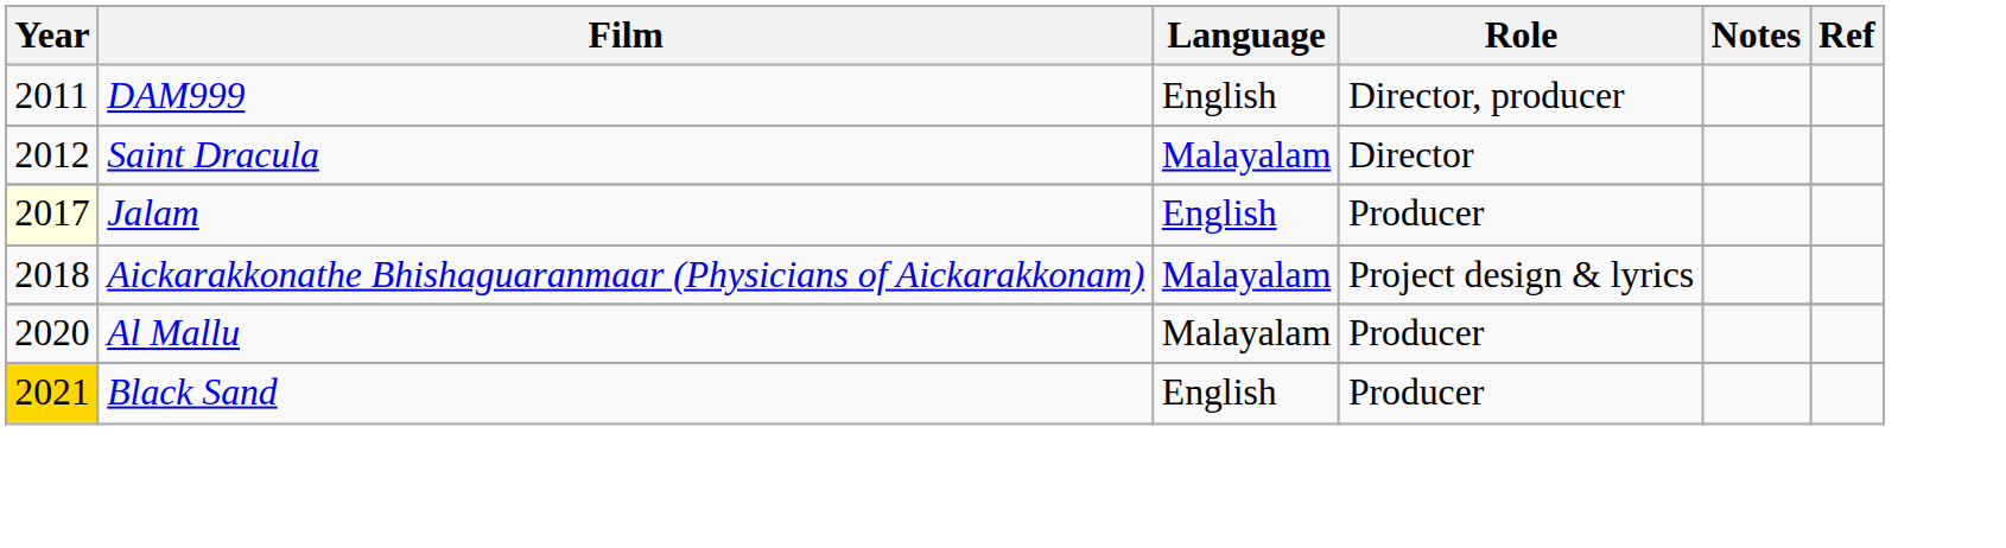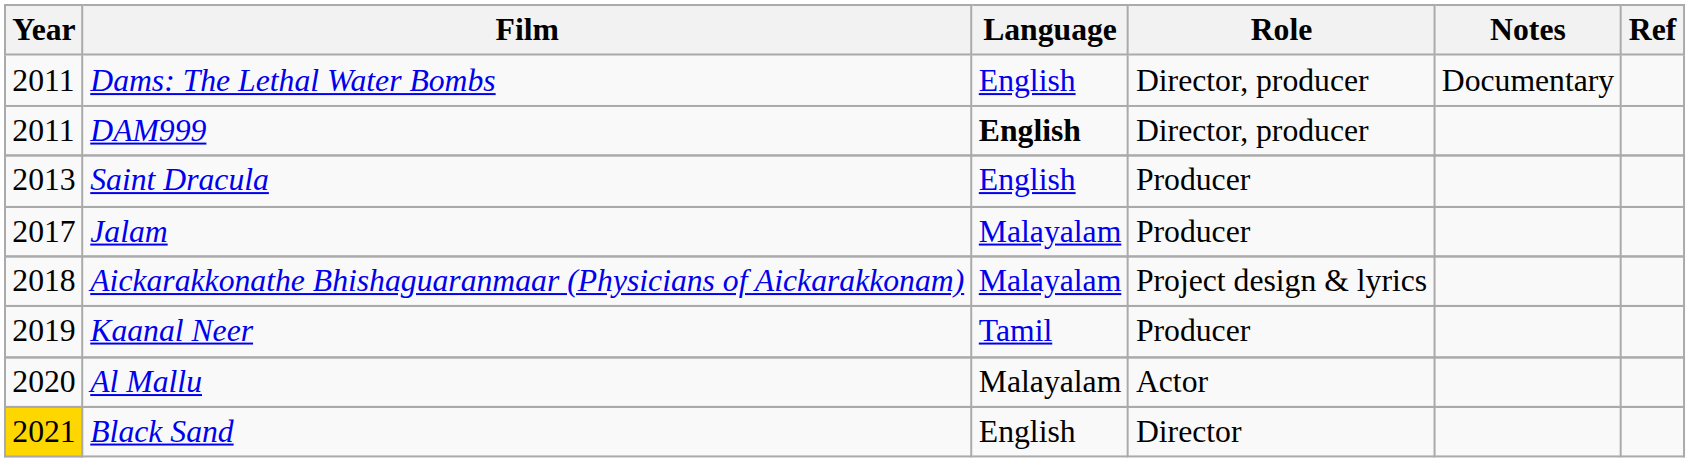 <table class="wikitable">
 <tr>
 <th>Year</th>
 <th>Film</th>
 <th>Language</th>
 <th>Role</th>
 <th>Notes</th>
 <th>Ref</th>
 </tr>
 <tr>
 <td>2011</td>
+<td><em><a href='#'>Dams: The Lethal Water Bombs</a></em></td>
+<td><a href='#'>English</a></td>
+<td>Director, producer</td>
+<td>Documentary</td>
+<td></td>
+</tr>
+<tr>
+<td>2011</td>
 <td><em><a href='#'>DAM999</a></em></td>
-<td>English</td>
+<td><strong>English</strong></td>
 <td>Director, producer</td>
 <td></td>
 <td></td>
 </tr>
 <tr>
 </tr>
 <tr>
-<td>2012</td>
+<td>2013</td>
 <td><em><a href='#'>Saint Dracula</a></em></td>
-<td><a href='#'>Malayalam</a></td>
-<td>Director</td>
+<td><a href='#'>English</a></td>
+<td>Producer</td>
 <td></td>
 <td></td>
 </tr>
 <tr>
 </tr>
 <tr>
-<td style="background: lightyellow;">2017</td>
+<td>2017</td>
 <td><em><a href='#'>Jalam</a></em></td>
-<td><a href='#'>English</a></td>
+<td><a href='#'>Malayalam</a></td>
 <td>Producer</td>
 <td></td>
 <td></td>
 </tr>
 <tr>
 </tr>
 <tr>
 <td>2018</td>
 <td><em><a href='#'>Aickarakkonathe Bhishaguaranmaar (Physicians of Aickarakkonam)</a></em></td>
 <td><a href='#'>Malayalam</a></td>
 <td>Project design & lyrics</td>
 <td></td>
 <td></td>
 </tr>
 <tr>
 </tr>
 <tr>
+<td>2019</td>
+<td><em><a href='#'>Kaanal Neer</a></em></td>
+<td><a href='#'>Tamil</a></td>
+<td>Producer</td>
+<td></td>
+<td></td>
+</tr>
+<tr>
 </tr>
 <tr>
 <td>2020</td>
 <td><em><a href='#'>Al Mallu</a></em></td>
 <td>Malayalam</td>
-<td>Producer</td>
+<td>Actor</td>
 <td></td>
 <td></td>
 </tr>
 <tr>
 </tr>
 <tr>
 <td style="background: gold;">2021</td>
 <td><em><a href='#'>Black Sand</a></em></td>
 <td>English</td>
-<td>Producer</td>
+<td>Director</td>
 <td></td>
 <td></td>
 </tr>
 </table>
